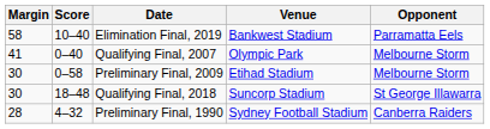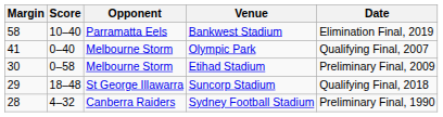 <table class="wikitable">
 <tr>
 <th>Margin</th>
 <th>Score</th>
+<th>Opponent</th>
+<th>Venue</th>
 <th>Date</th>
-<th>Venue</th>
-<th>Opponent</th>
 </tr>
 <tr>
 <td>58</td>
 <td>10–40</td>
+<td><a href='#'>Parramatta Eels</a></td>
+<td><a href='#'>Bankwest Stadium</a></td>
 <td>Elimination Final, 2019</td>
-<td><a href='#'>Bankwest Stadium</a></td>
-<td><a href='#'>Parramatta Eels</a></td>
 </tr>
 <tr>
 <td>41</td>
 <td>0–40</td>
+<td><a href='#'>Melbourne Storm</a></td>
+<td><a href='#'>Olympic Park</a></td>
 <td>Qualifying Final, 2007</td>
-<td><a href='#'>Olympic Park</a></td>
-<td><a href='#'>Melbourne Storm</a></td>
 </tr>
 <tr>
 <td>30</td>
 <td>0–58</td>
+<td><a href='#'>Melbourne Storm</a></td>
+<td><a href='#'>Etihad Stadium</a></td>
 <td>Preliminary Final, 2009</td>
-<td><a href='#'>Etihad Stadium</a></td>
-<td><a href='#'>Melbourne Storm</a></td>
 </tr>
 <tr>
-<td>30</td>
+<td>29</td>
 <td>18–48</td>
+<td><a href='#'>St George Illawarra</a></td>
+<td><a href='#'>Suncorp Stadium</a></td>
 <td>Qualifying Final, 2018</td>
-<td><a href='#'>Suncorp Stadium</a></td>
-<td><a href='#'>St George Illawarra</a></td>
 </tr>
 <tr>
 <td>28</td>
 <td>4–32</td>
+<td><a href='#'>Canberra Raiders</a></td>
+<td><a href='#'>Sydney Football Stadium</a></td>
 <td>Preliminary Final, 1990</td>
-<td><a href='#'>Sydney Football Stadium</a></td>
-<td><a href='#'>Canberra Raiders</a></td>
 </tr>
 </table>
